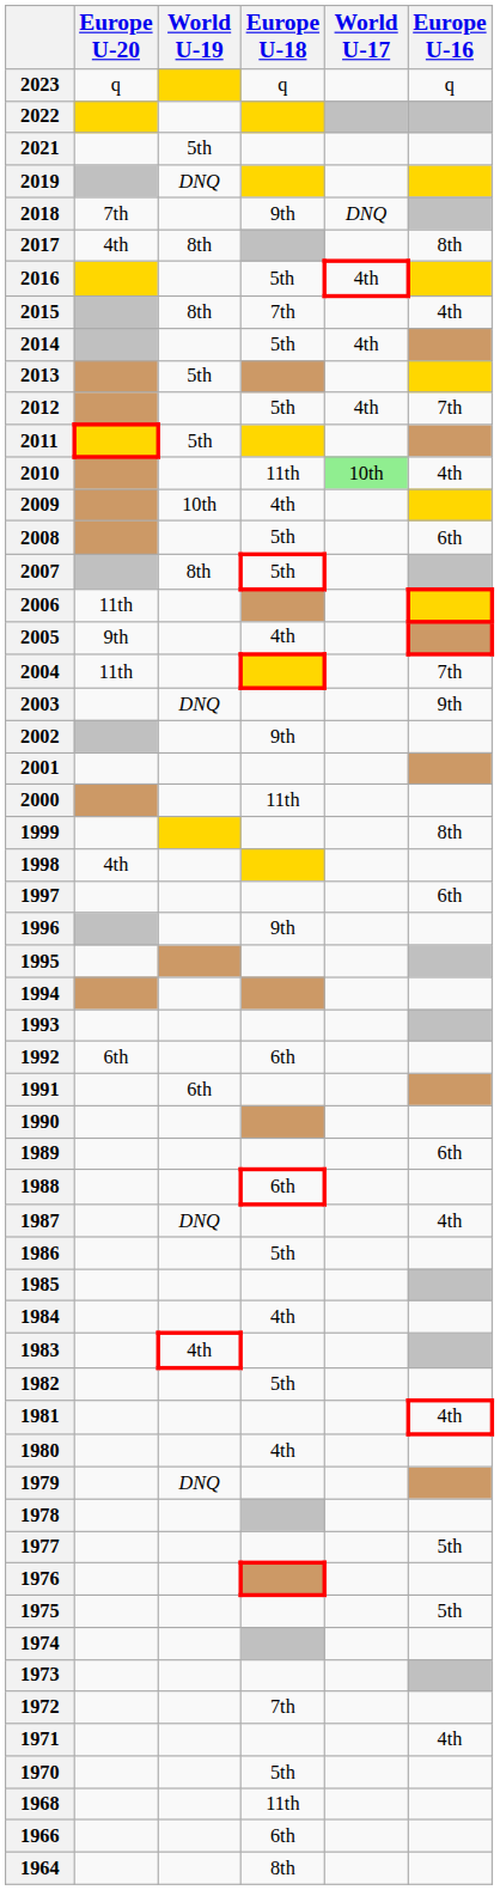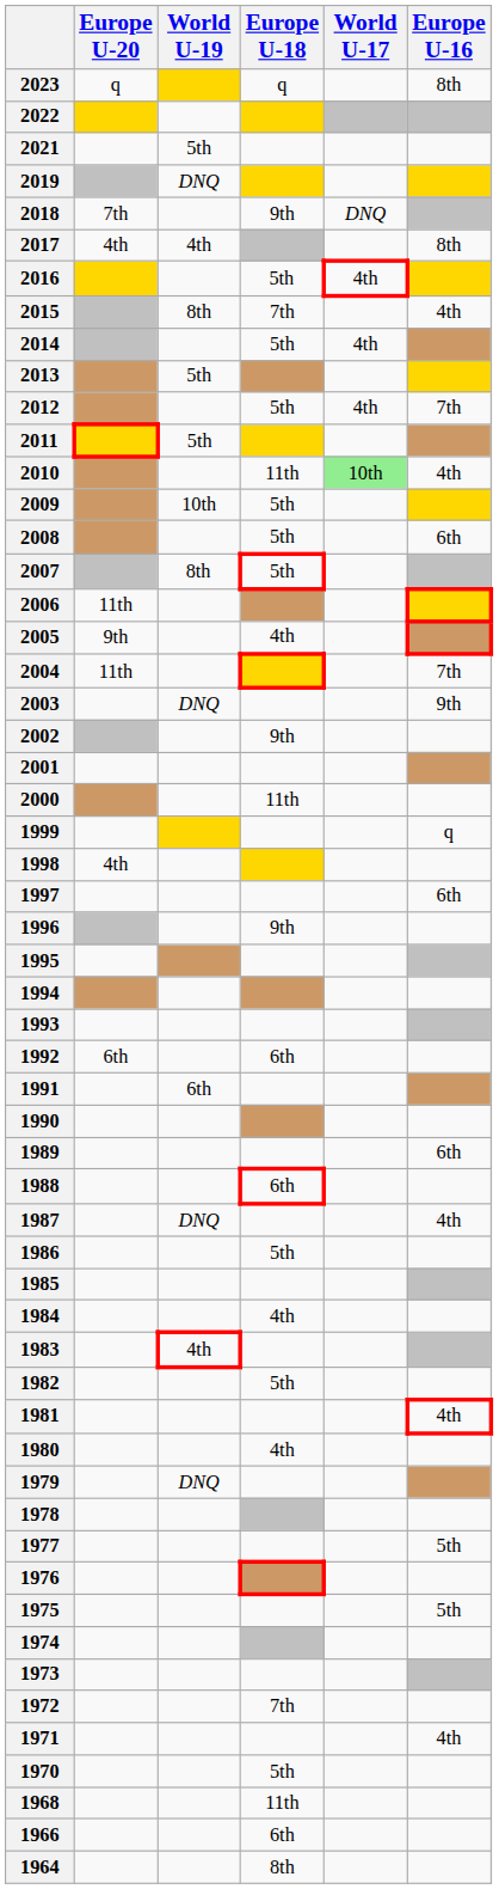 <table class="wikitable" style="text-align:center; width=500pt; font-size: 90%">
 <tr>
 <th width="14%" bgcolor="#75AADB"></th>
 <th width="17%"><big><a href='#'>Europe<br>U-20</a></big></th>
 <th width="17%"><big><a href='#'>World<br>U-19</a></big></th>
 <th width="17%"><big><a href='#'>Europe<br>U-18</a></big></th>
 <th width="17%"><big><a href='#'>World<br>U-17</a></big></th>
 <th width="17%"><big><a href='#'>Europe<br>U-16</a></big></th>
 </tr>
 <tr>
 <th>2023</th>
 <td>q</td>
 <td bgcolor="gold"></td>
 <td>q</td>
 <td></td>
-<td>q</td>
+<td>8th</td>
 </tr>
 <tr>
 <th>2022</th>
 <td bgcolor="gold"></td>
 <td></td>
 <td bgcolor="gold"></td>
 <td bgcolor="silver"></td>
 <td bgcolor="silver"></td>
 </tr>
 <tr>
 <th>2021</th>
 <td></td>
 <td>5th</td>
 <td></td>
 <td></td>
 <td></td>
 </tr>
 <tr>
 <th>2019</th>
 <td bgcolor="silver"></td>
 <td><em>DNQ</em></td>
 <td bgcolor="gold"></td>
 <td></td>
 <td bgcolor="gold"></td>
 </tr>
 <tr>
 <th>2018</th>
 <td>7th</td>
 <td></td>
 <td>9th</td>
 <td><em>DNQ</em></td>
 <td bgcolor="silver"></td>
 </tr>
 <tr>
 <th>2017</th>
 <td>4th</td>
-<td>8th</td>
+<td>4th</td>
 <td bgcolor="silver"></td>
 <td></td>
 <td>8th</td>
 </tr>
 <tr>
 <th>2016</th>
 <td bgcolor="gold"></td>
 <td></td>
 <td>5th</td>
 <td style="border: 3px solid red">4th</td>
 <td bgcolor="gold"></td>
 </tr>
 <tr>
 <th>2015</th>
 <td bgcolor="silver"></td>
 <td>8th</td>
 <td>7th</td>
 <td></td>
 <td>4th</td>
 </tr>
 <tr>
 <th>2014</th>
 <td bgcolor="silver"></td>
 <td></td>
 <td>5th</td>
 <td>4th</td>
 <td bgcolor="cc9966"></td>
 </tr>
 <tr>
 <th>2013</th>
 <td bgcolor="cc9966"></td>
 <td>5th</td>
 <td bgcolor="cc9966"></td>
 <td></td>
 <td bgcolor="gold"></td>
 </tr>
 <tr>
 <th>2012</th>
 <td bgcolor="cc9966"></td>
 <td></td>
 <td>5th</td>
 <td>4th</td>
 <td>7th</td>
 </tr>
 <tr>
 <th>2011</th>
 <td style="border: 3px solid red" bgcolor="gold"></td>
 <td>5th</td>
 <td bgcolor="gold"></td>
 <td></td>
 <td bgcolor="cc9966"></td>
 </tr>
 <tr>
 <th>2010</th>
 <td bgcolor="cc9966"></td>
 <td></td>
 <td>11th</td>
 <td style="background: lightgreen;">10th</td>
 <td>4th</td>
 </tr>
 <tr>
 <th>2009</th>
 <td bgcolor="cc9966"></td>
 <td>10th</td>
-<td>4th</td>
+<td>5th</td>
 <td></td>
 <td bgcolor="gold"></td>
 </tr>
 <tr>
 <th>2008</th>
 <td bgcolor="cc9966"></td>
 <td></td>
 <td>5th</td>
 <td></td>
 <td>6th</td>
 </tr>
 <tr>
 <th>2007</th>
 <td bgcolor="silver"></td>
 <td>8th</td>
 <td style="border: 3px solid red">5th</td>
 <td></td>
 <td bgcolor="silver"></td>
 </tr>
 <tr>
 <th>2006</th>
 <td>11th</td>
 <td></td>
 <td bgcolor="cc9966"></td>
 <td></td>
 <td style="border: 3px solid red" bgcolor="gold"></td>
 </tr>
 <tr>
 <th>2005</th>
 <td>9th</td>
 <td></td>
 <td>4th</td>
 <td></td>
 <td style="border: 3px solid red" bgcolor="cc9966"></td>
 </tr>
 <tr>
 <th>2004</th>
 <td>11th</td>
 <td></td>
 <td style="border: 3px solid red" bgcolor="gold"></td>
 <td></td>
 <td>7th</td>
 </tr>
 <tr>
 <th>2003</th>
 <td></td>
 <td><em>DNQ</em></td>
 <td></td>
 <td></td>
 <td>9th</td>
 </tr>
 <tr>
 <th>2002</th>
 <td bgcolor="silver"></td>
 <td></td>
 <td>9th</td>
 <td></td>
 <td></td>
 </tr>
 <tr>
 <th>2001</th>
 <td></td>
 <td></td>
 <td></td>
 <td></td>
 <td bgcolor="cc9966"></td>
 </tr>
 <tr>
 <th>2000</th>
 <td bgcolor="cc9966"></td>
 <td></td>
 <td>11th</td>
 <td></td>
 <td></td>
 </tr>
 <tr>
 <th>1999</th>
 <td></td>
 <td bgcolor="gold"></td>
 <td></td>
 <td></td>
-<td>8th</td>
+<td>q</td>
 </tr>
 <tr>
 <th>1998</th>
 <td>4th</td>
 <td></td>
 <td bgcolor="gold"></td>
 <td></td>
 <td></td>
 </tr>
 <tr>
 <th>1997</th>
 <td></td>
 <td></td>
 <td></td>
 <td></td>
 <td>6th</td>
 </tr>
 <tr>
 <th>1996</th>
 <td bgcolor="silver"></td>
 <td></td>
 <td>9th</td>
 <td></td>
 <td></td>
 </tr>
 <tr>
 <th>1995</th>
 <td></td>
 <td bgcolor="cc9966"></td>
 <td></td>
 <td></td>
 <td bgcolor="silver"></td>
 </tr>
 <tr>
 <th>1994</th>
 <td bgcolor="cc9966"></td>
 <td></td>
 <td bgcolor="cc9966"></td>
 <td></td>
 <td></td>
 </tr>
 <tr>
 <th>1993</th>
 <td></td>
 <td></td>
 <td></td>
 <td></td>
 <td bgcolor="silver"></td>
 </tr>
 <tr>
 <th>1992</th>
 <td>6th</td>
 <td></td>
 <td>6th</td>
 <td></td>
 <td></td>
 </tr>
 <tr>
 <th>1991</th>
 <td></td>
 <td>6th</td>
 <td></td>
 <td></td>
 <td bgcolor="cc9966"></td>
 </tr>
 <tr>
 <th>1990</th>
 <td></td>
 <td></td>
 <td bgcolor="cc9966"></td>
 <td></td>
 <td></td>
 </tr>
 <tr>
 <th>1989</th>
 <td></td>
 <td></td>
 <td></td>
 <td></td>
 <td>6th</td>
 </tr>
 <tr>
 <th>1988</th>
 <td></td>
 <td></td>
 <td style="border: 3px solid red">6th</td>
 <td></td>
 <td></td>
 </tr>
 <tr>
 <th>1987</th>
 <td></td>
 <td><em>DNQ</em></td>
 <td></td>
 <td></td>
 <td>4th</td>
 </tr>
 <tr>
 <th>1986</th>
 <td></td>
 <td></td>
 <td>5th</td>
 <td></td>
 <td></td>
 </tr>
 <tr>
 <th>1985</th>
 <td></td>
 <td></td>
 <td></td>
 <td></td>
 <td bgcolor="silver"></td>
 </tr>
 <tr>
 <th>1984</th>
 <td></td>
 <td></td>
 <td>4th</td>
 <td></td>
 <td></td>
 </tr>
 <tr>
 <th>1983</th>
 <td></td>
 <td style="border: 3px solid red">4th</td>
 <td></td>
 <td></td>
 <td bgcolor="silver"></td>
 </tr>
 <tr>
 <th>1982</th>
 <td></td>
 <td></td>
 <td>5th</td>
 <td></td>
 <td></td>
 </tr>
 <tr>
 <th>1981</th>
 <td></td>
 <td></td>
 <td></td>
 <td></td>
 <td style="border: 3px solid red">4th</td>
 </tr>
 <tr>
 <th>1980</th>
 <td></td>
 <td></td>
 <td>4th</td>
 <td></td>
 <td></td>
 </tr>
 <tr>
 <th>1979</th>
 <td></td>
 <td><em>DNQ</em></td>
 <td></td>
 <td></td>
 <td bgcolor="cc9966"></td>
 </tr>
 <tr>
 <th>1978</th>
 <td></td>
 <td></td>
 <td bgcolor="silver"></td>
 <td></td>
 <td></td>
 </tr>
 <tr>
 <th>1977</th>
 <td></td>
 <td></td>
 <td></td>
 <td></td>
 <td>5th</td>
 </tr>
 <tr>
 <th>1976</th>
 <td></td>
 <td></td>
 <td style="border: 3px solid red" bgcolor="cc9966"></td>
 <td></td>
 <td></td>
 </tr>
 <tr>
 <th>1975</th>
 <td></td>
 <td></td>
 <td></td>
 <td></td>
 <td>5th</td>
 </tr>
 <tr>
 <th>1974</th>
 <td></td>
 <td></td>
 <td bgcolor="silver"></td>
 <td></td>
 <td></td>
 </tr>
 <tr>
 <th>1973</th>
 <td></td>
 <td></td>
 <td></td>
 <td></td>
 <td bgcolor="silver"></td>
 </tr>
 <tr>
 <th>1972</th>
 <td></td>
 <td></td>
 <td>7th</td>
 <td></td>
 <td></td>
 </tr>
 <tr>
 <th>1971</th>
 <td></td>
 <td></td>
 <td></td>
 <td></td>
 <td>4th</td>
 </tr>
 <tr>
 <th>1970</th>
 <td></td>
 <td></td>
 <td>5th</td>
 <td></td>
 <td></td>
 </tr>
 <tr>
 <th>1968</th>
 <td></td>
 <td></td>
 <td>11th</td>
 <td></td>
 <td></td>
 </tr>
 <tr>
 <th>1966</th>
 <td></td>
 <td></td>
 <td>6th</td>
 <td></td>
 <td></td>
 </tr>
 <tr>
 <th>1964</th>
 <td></td>
 <td></td>
 <td>8th</td>
 <td></td>
 <td></td>
 </tr>
 </table>
